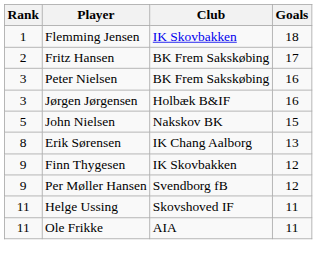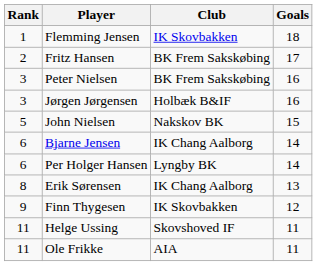 <table class="wikitable" style="text-align:center">
 <tr>
 <th>Rank</th>
 <th>Player</th>
 <th>Club</th>
 <th>Goals</th>
 </tr>
 <tr>
 <td>1</td>
 <td align="left"> Flemming Jensen</td>
 <td align="left"><a href='#'>IK Skovbakken</a></td>
 <td>18</td>
 </tr>
 <tr>
 <td>2</td>
 <td align="left"> Fritz Hansen</td>
 <td align="left">BK Frem Sakskøbing</td>
 <td>17</td>
 </tr>
 <tr>
 <td>3</td>
 <td align="left"> Peter Nielsen</td>
 <td align="left">BK Frem Sakskøbing</td>
 <td>16</td>
 </tr>
 <tr>
 <td>3</td>
 <td align="left"> Jørgen Jørgensen</td>
 <td align="left">Holbæk B&IF</td>
 <td>16</td>
 </tr>
 <tr>
 <td>5</td>
 <td align="left"> John Nielsen</td>
 <td align="left">Nakskov BK</td>
 <td>15</td>
 </tr>
 <tr>
+<td>6</td>
+<td align="left"> <a href='#'>Bjarne Jensen</a></td>
+<td align="left">IK Chang Aalborg</td>
+<td>14</td>
+</tr>
+<tr>
+<td>6</td>
+<td align="left"> Per Holger Hansen</td>
+<td align="left">Lyngby BK</td>
+<td>14</td>
+</tr>
+<tr>
 <td>8</td>
 <td align="left"> Erik Sørensen</td>
 <td align="left">IK Chang Aalborg</td>
 <td>13</td>
 </tr>
 <tr>
 <td>9</td>
 <td align="left"> Finn Thygesen</td>
 <td align="left">IK Skovbakken</td>
-<td>12</td>
-</tr>
-<tr>
-<td>9</td>
-<td align="left"> Per Møller Hansen</td>
-<td align="left">Svendborg fB</td>
 <td>12</td>
 </tr>
 <tr>
 <td>11</td>
 <td align="left"> Helge Ussing </td>
 <td align="left">Skovshoved IF</td>
 <td>11</td>
 </tr>
 <tr>
 <td>11</td>
 <td align="left"> Ole Frikke</td>
 <td align="left">AIA</td>
 <td>11</td>
 </tr>
 </table>
